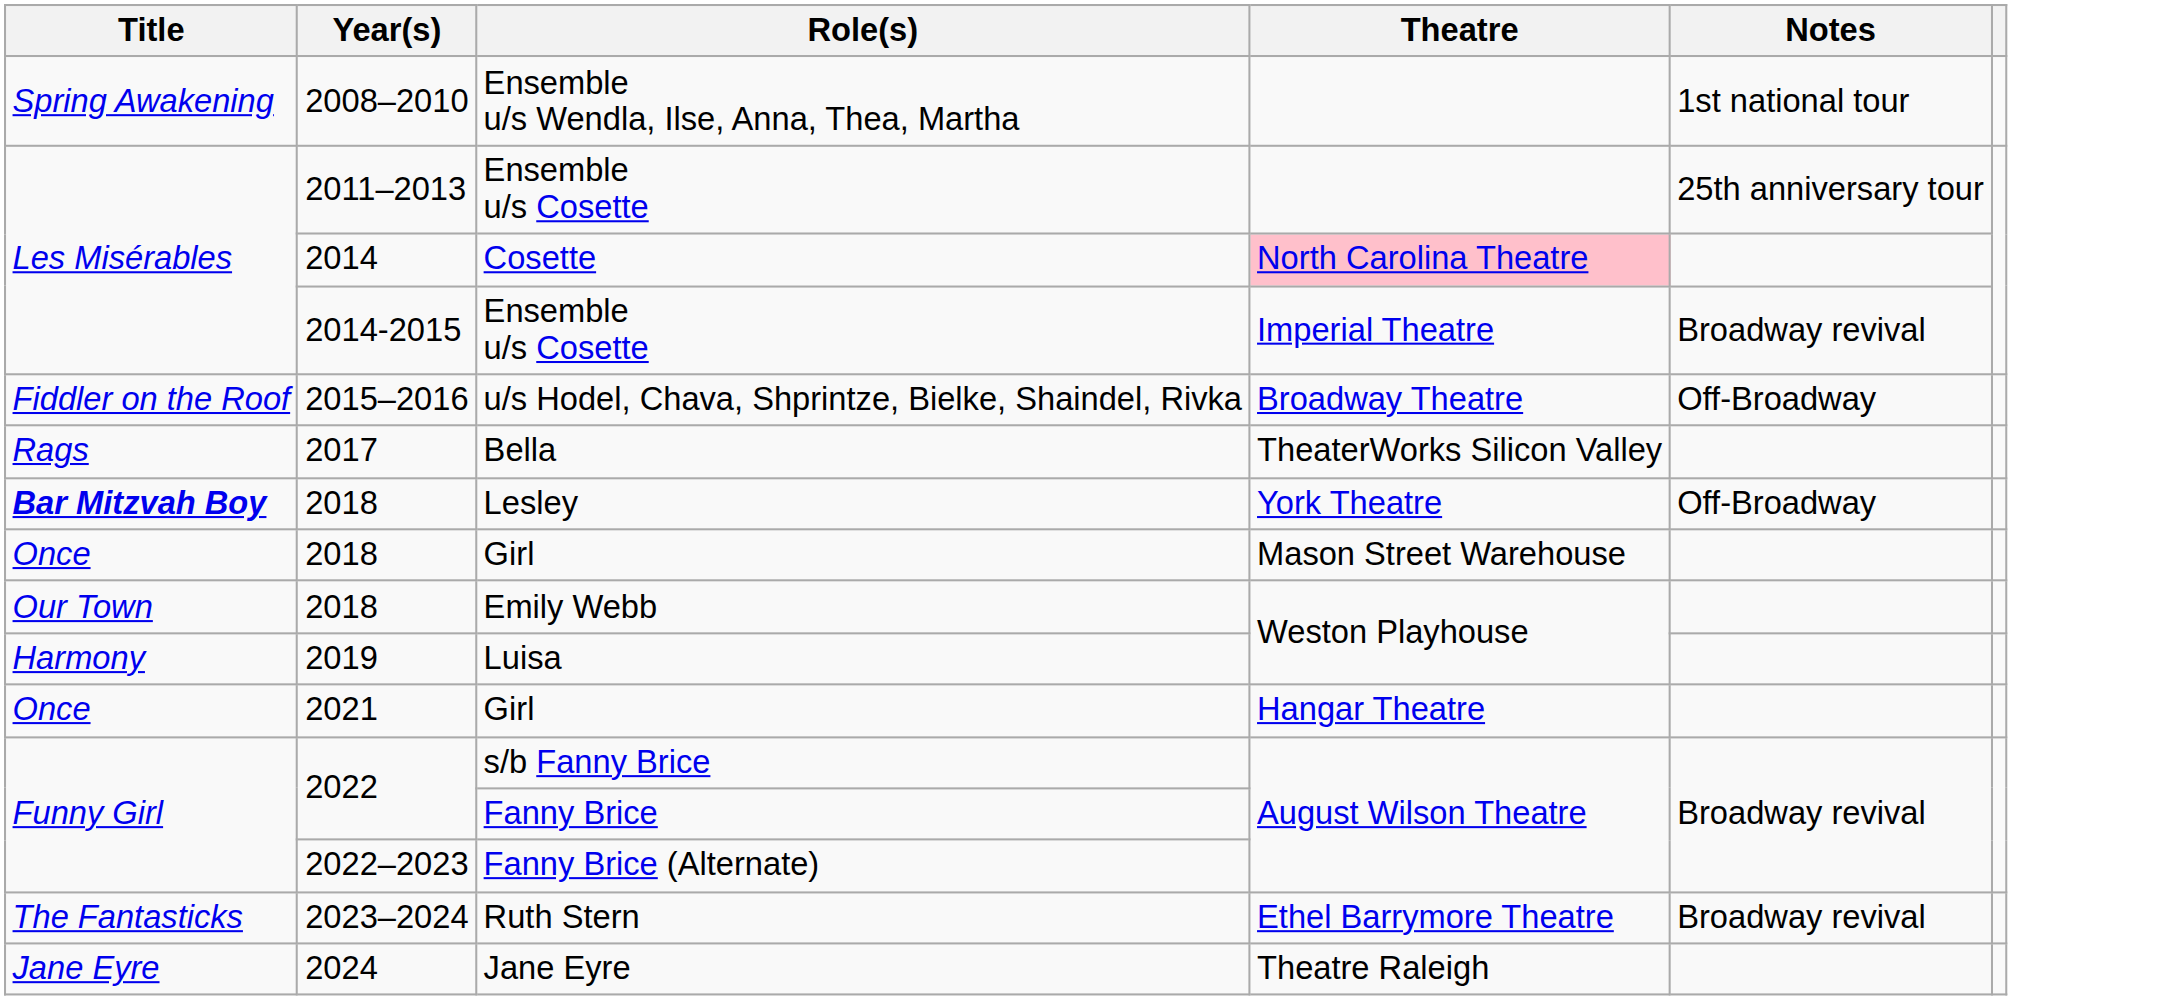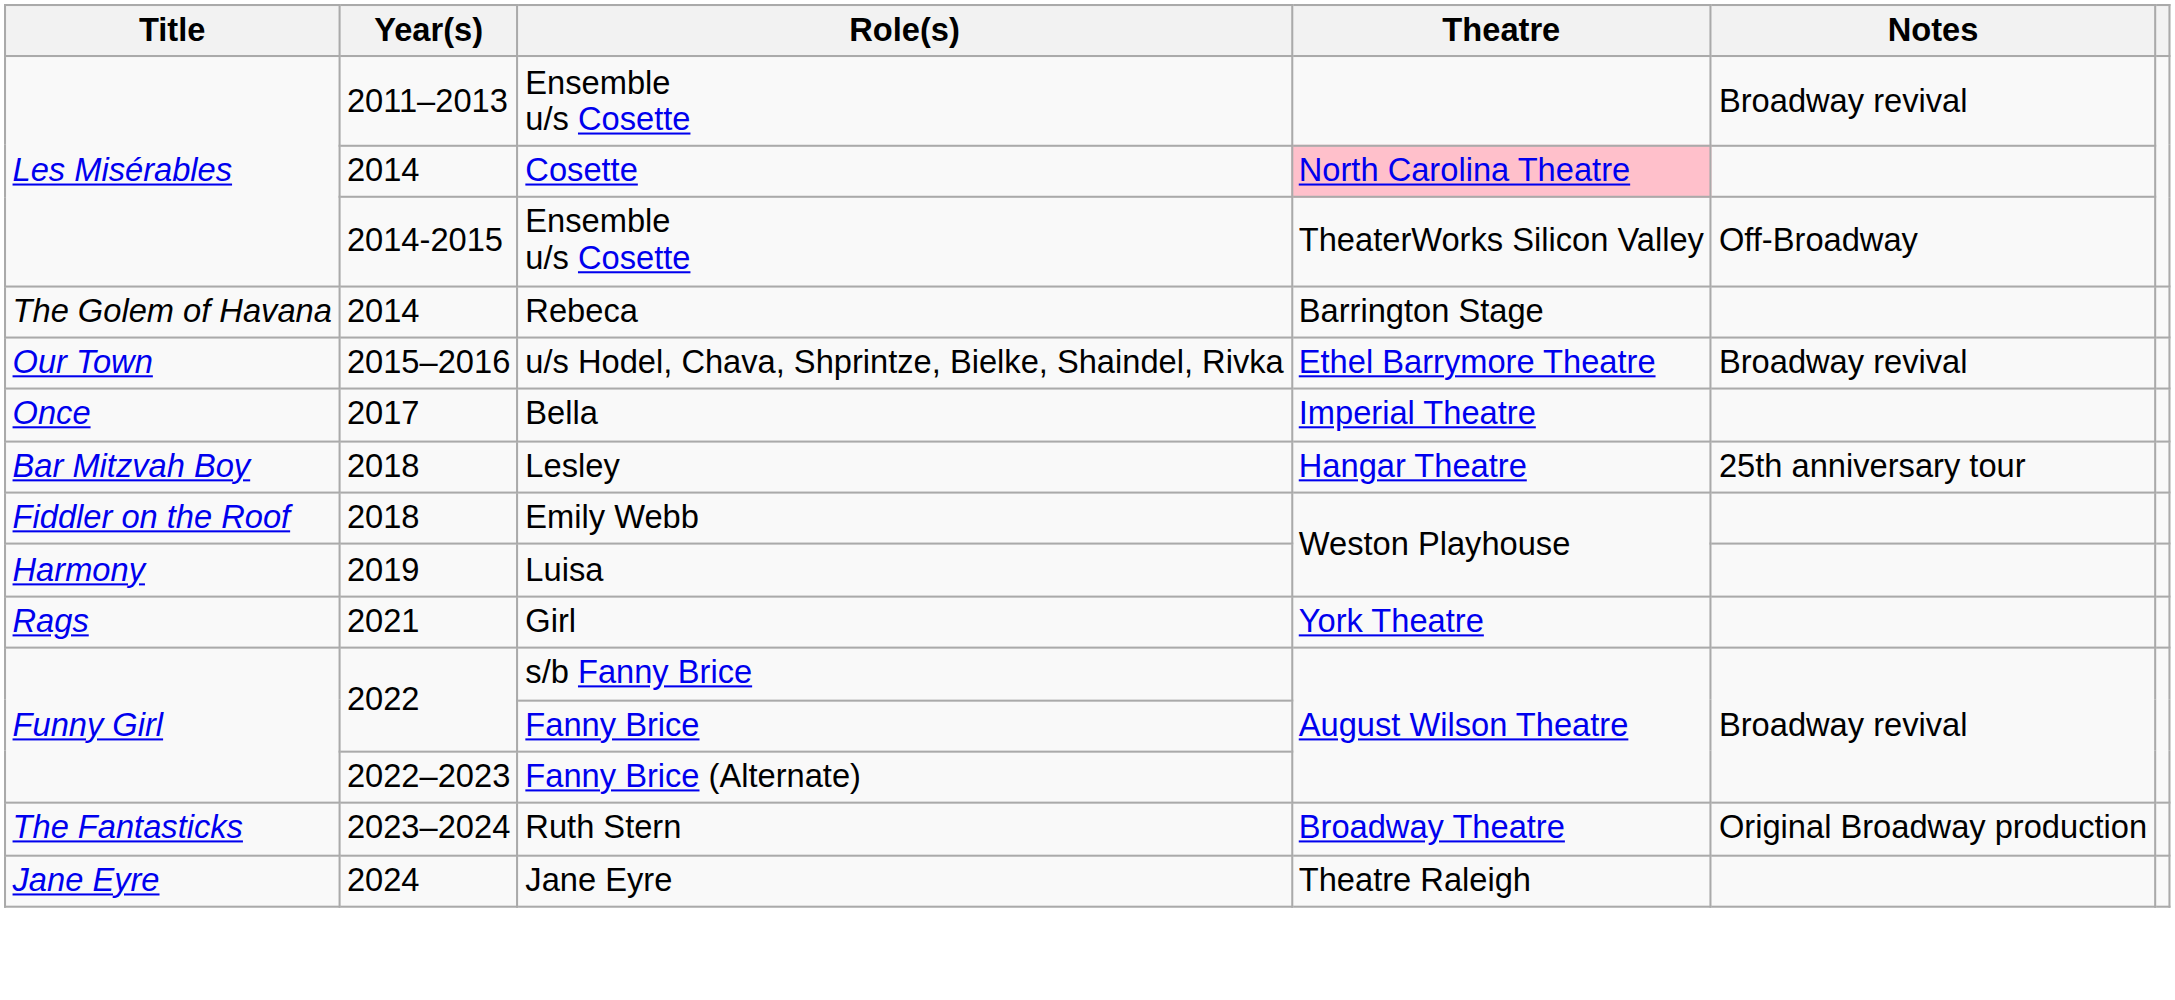 <table class="wikitable">
 <tr>
 <th>Title</th>
 <th>Year(s)</th>
 <th>Role(s)</th>
 <th>Theatre</th>
 <th>Notes</th>
 <th></th>
 </tr>
 <tr>
-<td><a href='#'><em>Spring Awakening</em></a></td>
-<td>2008–2010</td>
-<td>Ensemble<br>u/s Wendla, Ilse, Anna, Thea, Martha</td>
-<td></td>
-<td>1st national tour</td>
-<td></td>
-</tr>
-<tr>
 <td rowspan=3><a href='#'><em>Les Misérables</em></a></td>
 <td>2011–2013</td>
 <td>Ensemble<br>u/s <a href='#'>Cosette</a></td>
 <td></td>
-<td>25th anniversary tour</td>
+<td>Broadway revival</td>
 <td rowspan=3></td>
 </tr>
 <tr>
 <td>2014</td>
 <td><a href='#'>Cosette</a></td>
 <td style="background: pink;"><a href='#'>North Carolina Theatre</a></td>
 <td></td>
 </tr>
 <tr>
 <td>2014-2015</td>
 <td>Ensemble<br>u/s <a href='#'>Cosette</a></td>
-<td><a href='#'>Imperial Theatre</a></td>
-<td>Broadway revival</td>
+<td>TheaterWorks Silicon Valley</td>
+<td>Off-Broadway</td>
 </tr>
 <tr>
-<td><em><a href='#'>Fiddler on the Roof</a></em></td>
-<td>2015–2016</td>
-<td>u/s Hodel, Chava, Shprintze, Bielke, Shaindel, Rivka</td>
-<td><a href='#'>Broadway Theatre</a></td>
-<td>Off-Broadway</td>
-<td></td>
-</tr>
-<tr>
-<td><a href='#'><em>Rags</em></a></td>
-<td>2017</td>
-<td>Bella</td>
-<td>TheaterWorks Silicon Valley</td>
-<td></td>
-<td></td>
-</tr>
-<tr>
-<td><strong><a href='#'><em>Bar Mitzvah Boy</em></a></strong></td>
-<td>2018</td>
-<td>Lesley</td>
-<td><a href='#'>York Theatre</a></td>
-<td>Off-Broadway</td>
-<td></td>
-</tr>
-<tr>
-<td><a href='#'><em>Once</em></a></td>
-<td>2018</td>
-<td>Girl</td>
-<td>Mason Street Warehouse</td>
+<td><em>The Golem of Havana</em></td>
+<td>2014</td>
+<td>Rebeca</td>
+<td>Barrington Stage</td>
 <td></td>
 <td></td>
 </tr>
 <tr>
 <td><em><a href='#'>Our Town</a></em></td>
+<td>2015–2016</td>
+<td>u/s Hodel, Chava, Shprintze, Bielke, Shaindel, Rivka</td>
+<td><a href='#'>Ethel Barrymore Theatre</a></td>
+<td>Broadway revival</td>
+<td></td>
+</tr>
+<tr>
+<td><a href='#'><em>Once</em></a></td>
+<td>2017</td>
+<td>Bella</td>
+<td><a href='#'>Imperial Theatre</a></td>
+<td></td>
+<td></td>
+</tr>
+<tr>
+<td><a href='#'><em>Bar Mitzvah Boy</em></a></td>
+<td>2018</td>
+<td>Lesley</td>
+<td><a href='#'>Hangar Theatre</a></td>
+<td>25th anniversary tour</td>
+<td></td>
+</tr>
+<tr>
+<td><em><a href='#'>Fiddler on the Roof</a></em></td>
 <td>2018</td>
 <td>Emily Webb</td>
 <td rowspan=2>Weston Playhouse</td>
 <td></td>
 <td></td>
 </tr>
 <tr>
 <td><a href='#'><em>Harmony</em></a></td>
 <td>2019</td>
 <td>Luisa</td>
 <td></td>
 <td></td>
 </tr>
 <tr>
-<td><a href='#'><em>Once</em></a></td>
+<td><a href='#'><em>Rags</em></a></td>
 <td>2021</td>
 <td>Girl</td>
-<td><a href='#'>Hangar Theatre</a></td>
+<td><a href='#'>York Theatre</a></td>
 <td></td>
 <td></td>
 </tr>
 <tr>
 <td rowspan=3><a href='#'><em>Funny Girl</em></a></td>
 <td rowspan=2>2022</td>
 <td>s/b <a href='#'>Fanny Brice</a></td>
 <td rowspan=3><a href='#'>August Wilson Theatre</a></td>
 <td rowspan=3>Broadway revival</td>
 <td rowspan=3></td>
 </tr>
 <tr>
 <td><a href='#'>Fanny Brice</a></td>
 </tr>
 <tr>
 <td>2022–2023</td>
 <td><a href='#'>Fanny Brice</a> (Alternate)</td>
 </tr>
 <tr>
 <td><em><a href='#'>The Fantasticks</a></em></td>
 <td>2023–2024</td>
 <td>Ruth Stern</td>
-<td><a href='#'>Ethel Barrymore Theatre</a></td>
-<td>Broadway revival</td>
+<td><a href='#'>Broadway Theatre</a></td>
+<td>Original Broadway production</td>
 <td></td>
 </tr>
 <tr>
 <td><a href='#'><em>Jane Eyre</em></a></td>
 <td>2024</td>
 <td>Jane Eyre</td>
 <td>Theatre Raleigh</td>
 <td></td>
 <td></td>
 </tr>
 </table>
